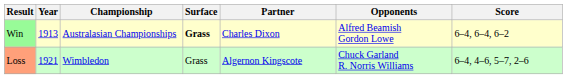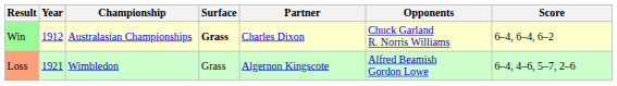 <table class="sortable wikitable">
 <tr>
 <th style="width:40px">Result</th>
 <th style="width:30px">Year</th>
 <th style="width:190px">Championship</th>
 <th style="width:50px">Surface</th>
 <th style="width:180px">Partner</th>
 <th style="width:180px">Opponents</th>
 <th style="width:170px" class="unsortable">Score</th>
 </tr>
 <tr style="background:#ffc;">
 <td style="background:#98fb98;">Win</td>
-<td><a href='#'>1913</a></td>
+<td><a href='#'>1912</a></td>
 <td><a href='#'>Australasian Championships</a></td>
 <td><strong>Grass</strong></td>
 <td> <a href='#'>Charles Dixon</a></td>
-<td> <a href='#'>Alfred Beamish</a><br> <a href='#'>Gordon Lowe</a></td>
+<td> <a href='#'>Chuck Garland</a><br> <a href='#'>R. Norris Williams</a></td>
 <td>6–4, 6–4, 6–2</td>
 </tr>
 <tr style="background:#cfc;">
 <td style="background:#ffa07a;">Loss</td>
 <td><a href='#'>1921</a></td>
 <td><a href='#'>Wimbledon</a></td>
 <td>Grass</td>
 <td> <a href='#'>Algernon Kingscote</a></td>
-<td> <a href='#'>Chuck Garland</a><br> <a href='#'>R. Norris Williams</a></td>
+<td> <a href='#'>Alfred Beamish</a><br> <a href='#'>Gordon Lowe</a></td>
 <td>6–4, 4–6, 5–7, 2–6</td>
 </tr>
 </table>
